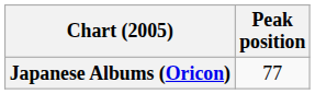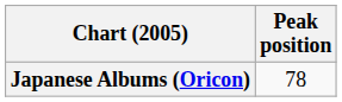 <table class="wikitable plainrowheaders" style="text-align:center">
 <tr>
 <th scope="col">Chart (2005)</th>
 <th scope="col">Peak<br> position</th>
 </tr>
 <tr>
 <th scope="row">Japanese Albums (<a href='#'>Oricon</a>)</th>
-<td>77</td>
+<td>78</td>
 </tr>
 </table>
